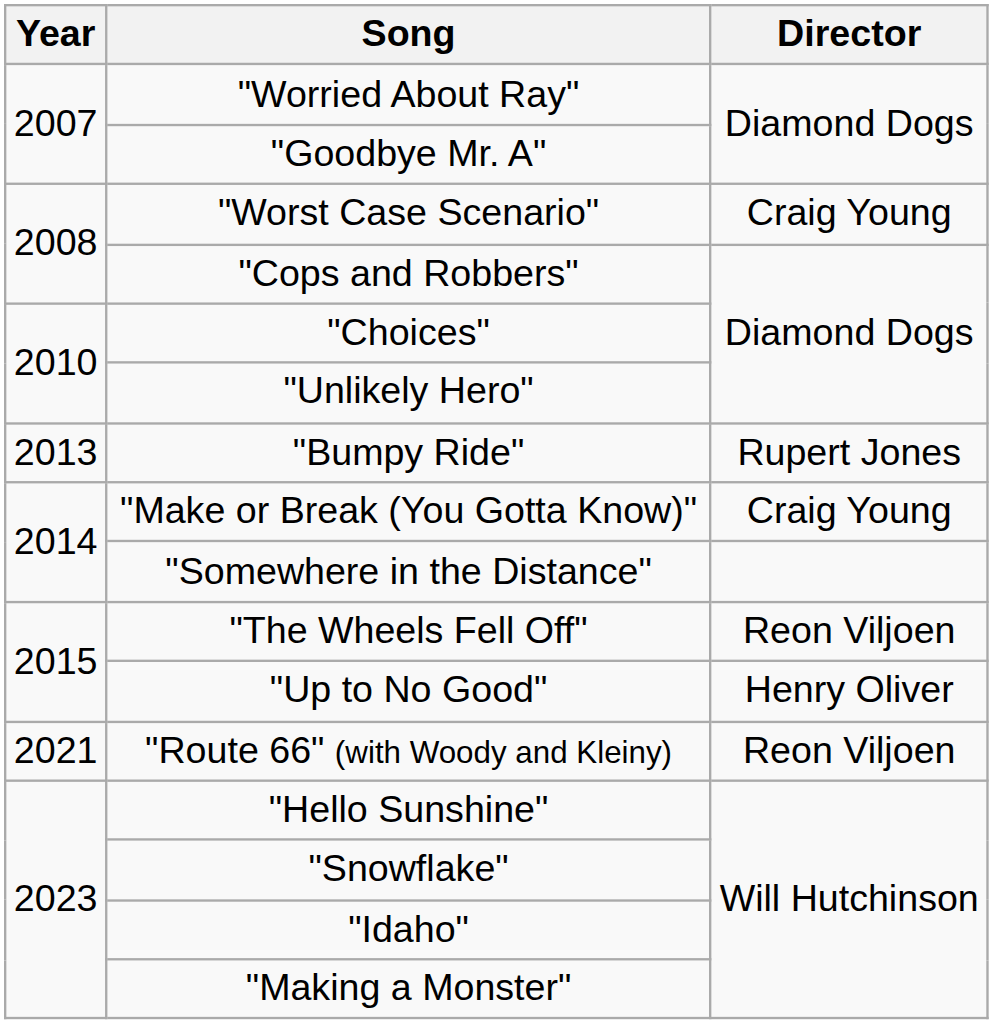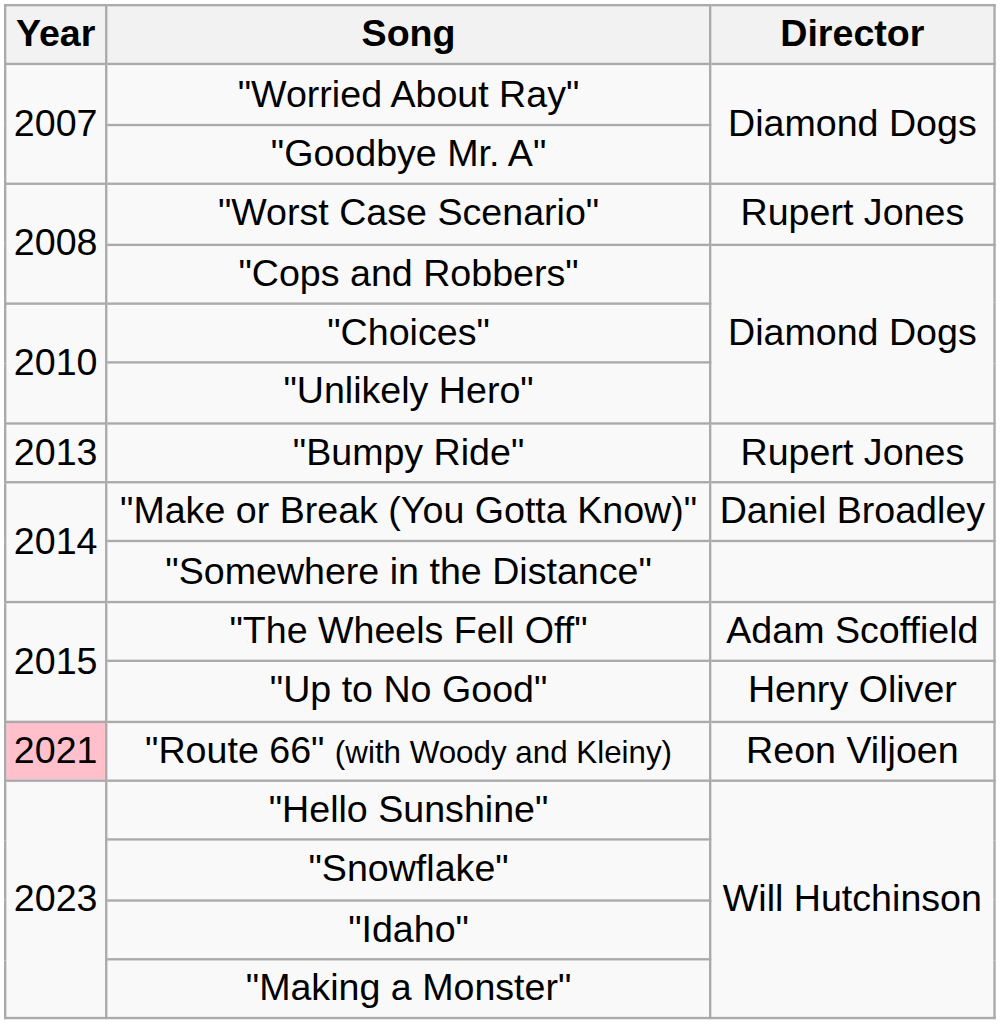 <table class="wikitable" style="text-align:center;">
 <tr>
 <th>Year</th>
 <th style="width:250px;">Song</th>
 <th>Director</th>
 </tr>
 <tr>
 <td rowspan="2">2007</td>
 <td>"Worried About Ray"</td>
 <td rowspan="2">Diamond Dogs</td>
 </tr>
 <tr>
 <td>"Goodbye Mr. A"</td>
 </tr>
 <tr>
 <td rowspan="2">2008</td>
 <td>"Worst Case Scenario"</td>
-<td>Craig Young</td>
+<td>Rupert Jones</td>
 </tr>
 <tr>
 <td>"Cops and Robbers"</td>
 <td rowspan="3">Diamond Dogs</td>
 </tr>
 <tr>
 <td rowspan="2">2010</td>
 <td>"Choices"</td>
 </tr>
 <tr>
 <td>"Unlikely Hero"</td>
 </tr>
 <tr>
 <td>2013</td>
 <td>"Bumpy Ride"</td>
 <td>Rupert Jones</td>
 </tr>
 <tr>
 <td rowspan="2">2014</td>
 <td>"Make or Break (You Gotta Know)"</td>
-<td>Craig Young</td>
+<td>Daniel Broadley</td>
 </tr>
 <tr>
 <td>"Somewhere in the Distance"</td>
 <td></td>
 </tr>
 <tr>
 <td rowspan="2">2015</td>
 <td>"The Wheels Fell Off"</td>
-<td>Reon Viljoen</td>
+<td>Adam Scoffield</td>
 </tr>
 <tr>
 <td>"Up to No Good"</td>
 <td>Henry Oliver</td>
 </tr>
 <tr>
-<td>2021</td>
+<td style="background: pink;">2021</td>
 <td>"Route 66" <small>(with Woody and Kleiny)</small></td>
 <td>Reon Viljoen</td>
 </tr>
 <tr>
 <td rowspan="4">2023</td>
 <td>"Hello Sunshine"</td>
 <td rowspan="4">Will Hutchinson</td>
 </tr>
 <tr>
 <td>"Snowflake"</td>
 </tr>
 <tr>
 <td>"Idaho"</td>
 </tr>
 <tr>
 <td>"Making a Monster"</td>
 </tr>
 </table>
